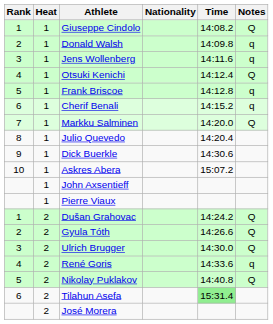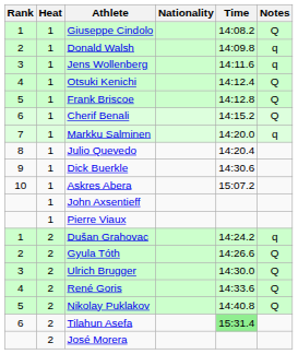 <table class="wikitable sortable" style="text-align:center">
 <tr>
 <th>Rank</th>
 <th>Heat</th>
 <th>Athlete</th>
 <th>Nationality</th>
 <th>Time</th>
 <th>Notes</th>
 </tr>
 <tr bgcolor=ccffcc>
 <td>1</td>
 <td>1</td>
 <td align=left><a href='#'>Giuseppe Cindolo</a></td>
 <td align=left></td>
 <td>14:08.2</td>
 <td>Q</td>
 </tr>
 <tr bgcolor=ccffcc>
 <td>2</td>
 <td>1</td>
 <td align=left><a href='#'>Donald Walsh</a></td>
 <td align=left></td>
 <td>14:09.8</td>
 <td>q</td>
 </tr>
 <tr bgcolor=ccffcc>
 <td>3</td>
 <td>1</td>
 <td align=left><a href='#'>Jens Wollenberg</a></td>
 <td align=left></td>
 <td>14:11.6</td>
 <td>q</td>
 </tr>
 <tr bgcolor=ccffcc>
 <td>4</td>
 <td>1</td>
 <td align=left><a href='#'>Otsuki Kenichi</a></td>
 <td align=left></td>
 <td>14:12.4</td>
 <td>Q</td>
 </tr>
 <tr bgcolor=ccffcc>
 <td>5</td>
 <td>1</td>
 <td align=left><a href='#'>Frank Briscoe</a></td>
 <td align=left></td>
 <td>14:12.8</td>
-<td>q</td>
+<td>Q</td>
 </tr>
 <tr bgcolor=ddffdd>
 <td>6</td>
 <td>1</td>
 <td align=left><a href='#'>Cherif Benali</a></td>
 <td align=left></td>
 <td>14:15.2</td>
-<td>q</td>
+<td>Q</td>
 </tr>
 <tr bgcolor=ddffdd>
 <td>7</td>
 <td>1</td>
 <td align=left><a href='#'>Markku Salminen</a></td>
 <td align=left></td>
 <td>14:20.0</td>
-<td>Q</td>
+<td>q</td>
 </tr>
 <tr>
 <td>8</td>
 <td>1</td>
 <td align=left><a href='#'>Julio Quevedo</a></td>
 <td align=left></td>
 <td>14:20.4</td>
 <td></td>
 </tr>
 <tr>
 <td>9</td>
 <td>1</td>
 <td align=left><a href='#'>Dick Buerkle</a></td>
 <td align=left></td>
 <td>14:30.6</td>
 <td></td>
 </tr>
 <tr>
 <td>10</td>
 <td>1</td>
 <td align=left><a href='#'>Askres Abera</a></td>
 <td align=left></td>
 <td>15:07.2</td>
 <td></td>
 </tr>
 <tr>
 <td></td>
 <td>1</td>
 <td align=left><a href='#'>John Axsentieff</a></td>
 <td align=left></td>
 <td></td>
 <td></td>
 </tr>
 <tr>
 <td></td>
 <td>1</td>
 <td align=left><a href='#'>Pierre Viaux</a></td>
 <td align=left></td>
 <td></td>
 <td></td>
 </tr>
 <tr bgcolor=ccffcc>
 <td>1</td>
 <td>2</td>
 <td align=left><a href='#'>Dušan Grahovac</a></td>
 <td align=left></td>
 <td>14:24.2</td>
-<td>Q</td>
+<td>q</td>
 </tr>
 <tr bgcolor=ccffcc>
 <td>2</td>
 <td>2</td>
 <td align=left><a href='#'>Gyula Tóth</a></td>
 <td align=left></td>
 <td>14:26.6</td>
 <td>Q</td>
 </tr>
 <tr bgcolor=ccffcc>
 <td>3</td>
 <td>2</td>
 <td align=left><a href='#'>Ulrich Brugger</a></td>
 <td align=left></td>
 <td>14:30.0</td>
 <td>Q</td>
 </tr>
 <tr bgcolor=ccffcc>
 <td>4</td>
 <td>2</td>
 <td align=left><a href='#'>René Goris</a></td>
 <td align=left></td>
 <td>14:33.6</td>
-<td>q</td>
+<td>Q</td>
 </tr>
 <tr bgcolor=ccffcc>
 <td>5</td>
 <td>2</td>
 <td align=left><a href='#'>Nikolay Puklakov</a></td>
 <td align=left></td>
 <td>14:40.8</td>
 <td>Q</td>
 </tr>
 <tr>
 <td>6</td>
 <td>2</td>
 <td align=left><a href='#'>Tilahun Asefa</a></td>
 <td align=left></td>
 <td style="background: lightgreen;">15:31.4</td>
 <td></td>
 </tr>
 <tr>
 <td></td>
 <td>2</td>
 <td align=left><a href='#'>José Morera</a></td>
 <td align=left></td>
 <td></td>
 <td></td>
 </tr>
 </table>
